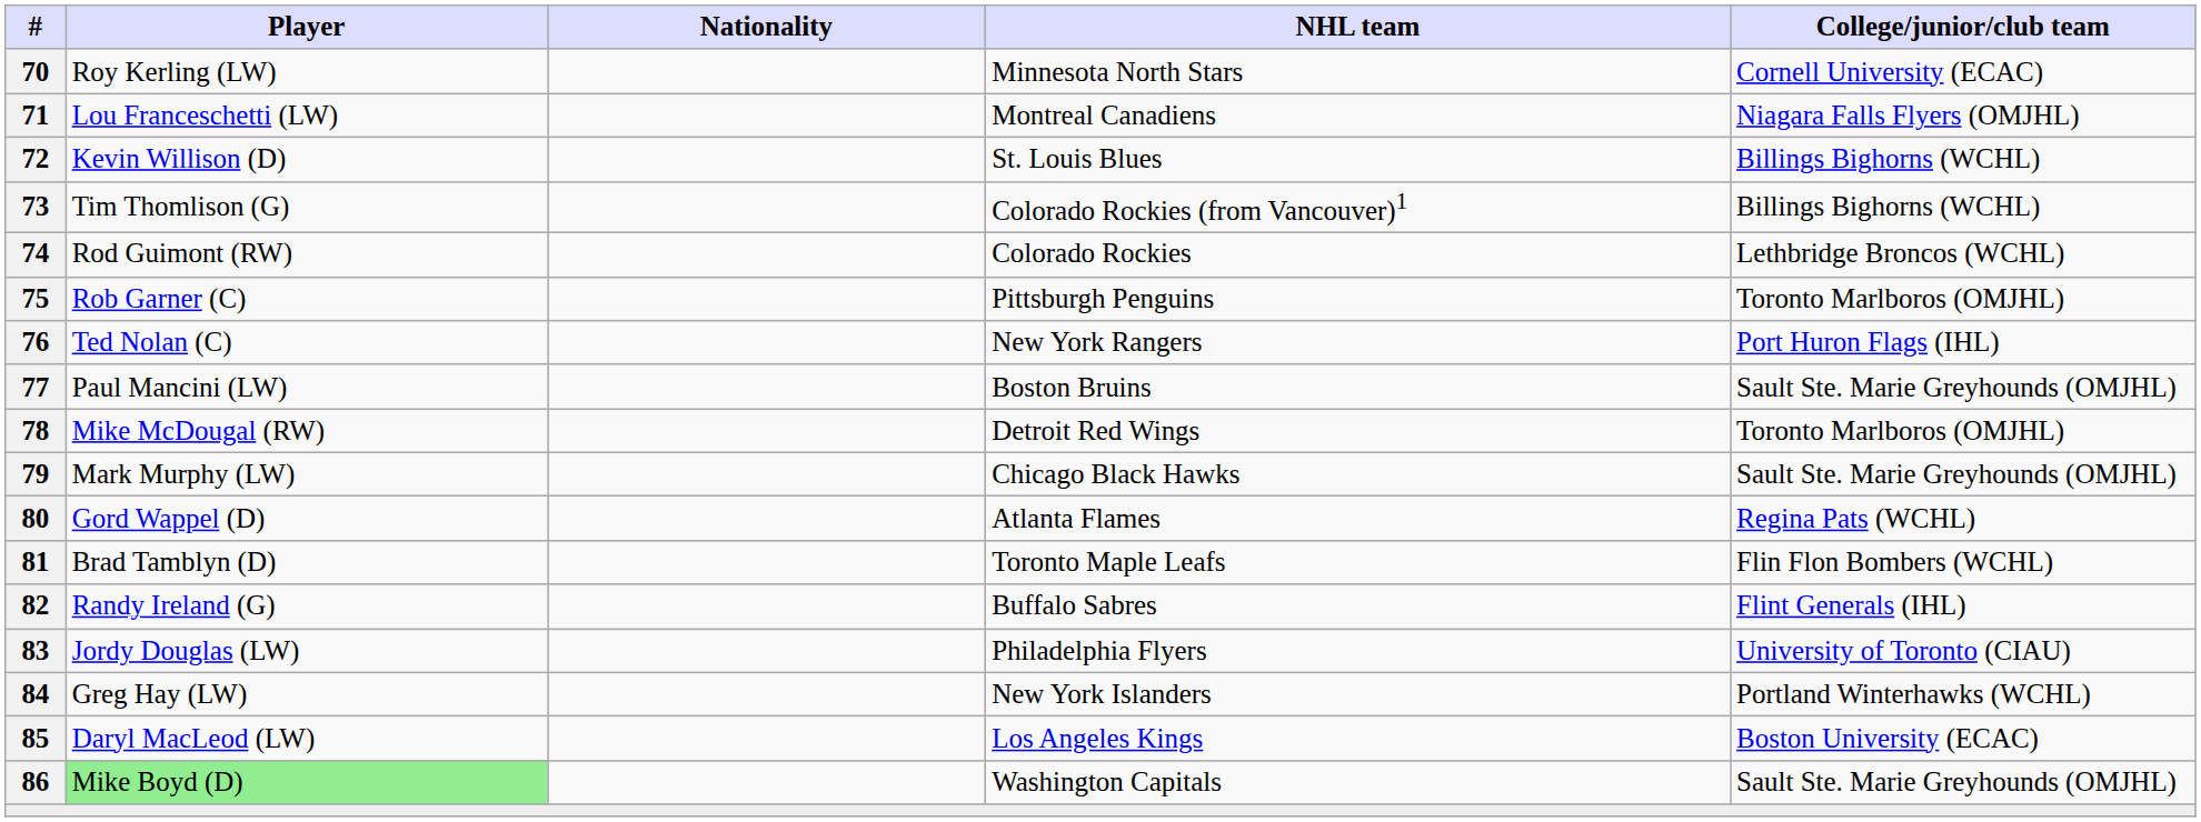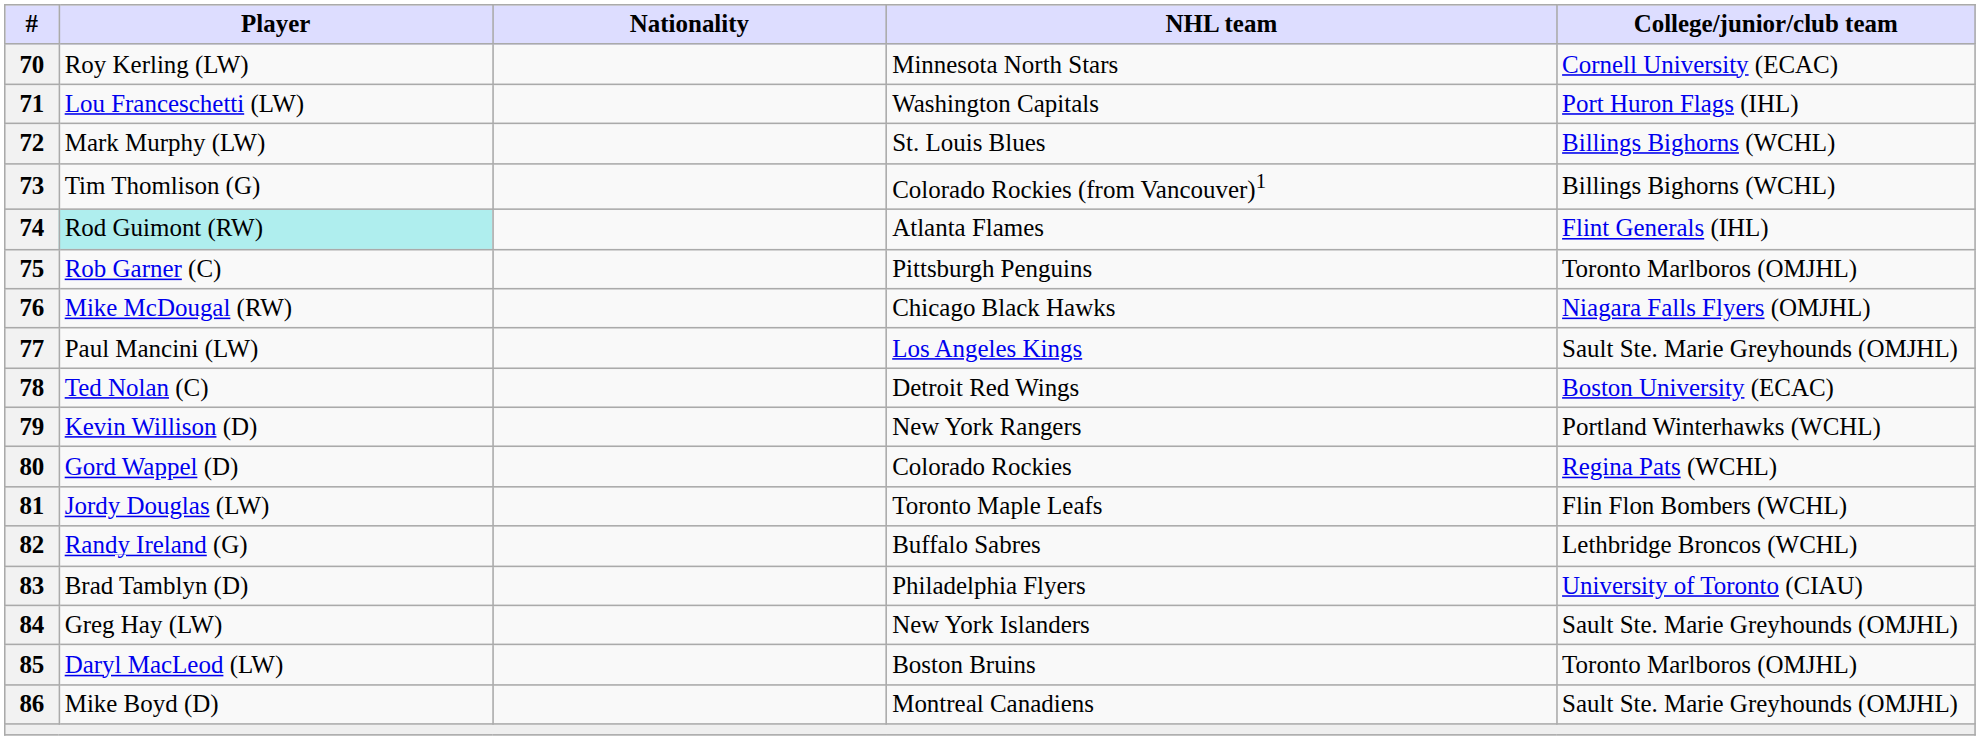 <table class="wikitable" style="width: 100%">
 <tr>
 <th style="background:#ddf; width:2.75%;">#</th>
 <th style="background:#ddf; width:22.0%;">Player</th>
 <th style="background:#ddf; width:20.0%;">Nationality</th>
 <th style="background:#ddf; width:34.0%;">NHL team</th>
 <th style="background:#ddf; width:100.0%;">College/junior/club team</th>
 </tr>
 <tr>
 <th>70</th>
 <td>Roy Kerling (LW)</td>
 <td></td>
 <td>Minnesota North Stars</td>
 <td><a href='#'>Cornell University</a> (ECAC)</td>
 </tr>
 <tr>
 <th>71</th>
 <td><a href='#'>Lou Franceschetti</a> (LW)</td>
 <td></td>
-<td>Montreal Canadiens</td>
-<td><a href='#'>Niagara Falls Flyers</a> (OMJHL)</td>
+<td>Washington Capitals</td>
+<td><a href='#'>Port Huron Flags</a> (IHL)</td>
 </tr>
 <tr>
 <th>72</th>
-<td><a href='#'>Kevin Willison</a> (D)</td>
+<td>Mark Murphy (LW)</td>
 <td></td>
 <td>St. Louis Blues</td>
 <td><a href='#'>Billings Bighorns</a> (WCHL)</td>
 </tr>
 <tr>
 <th>73</th>
 <td>Tim Thomlison (G)</td>
 <td></td>
 <td>Colorado Rockies (from Vancouver)<sup>1</sup></td>
 <td>Billings Bighorns (WCHL)</td>
 </tr>
 <tr>
 <th>74</th>
-<td>Rod Guimont (RW)</td>
+<td style="background: paleturquoise;">Rod Guimont (RW)</td>
 <td></td>
-<td>Colorado Rockies</td>
-<td>Lethbridge Broncos (WCHL)</td>
+<td>Atlanta Flames</td>
+<td><a href='#'>Flint Generals</a> (IHL)</td>
 </tr>
 <tr>
 <th>75</th>
 <td><a href='#'>Rob Garner</a> (C)</td>
 <td></td>
 <td>Pittsburgh Penguins</td>
 <td>Toronto Marlboros (OMJHL)</td>
 </tr>
 <tr>
 <th>76</th>
-<td><a href='#'>Ted Nolan</a> (C)</td>
+<td><a href='#'>Mike McDougal</a> (RW)</td>
 <td></td>
-<td>New York Rangers</td>
-<td><a href='#'>Port Huron Flags</a> (IHL)</td>
+<td>Chicago Black Hawks</td>
+<td><a href='#'>Niagara Falls Flyers</a> (OMJHL)</td>
 </tr>
 <tr>
 <th>77</th>
 <td>Paul Mancini (LW)</td>
 <td></td>
-<td>Boston Bruins</td>
+<td><a href='#'>Los Angeles Kings</a></td>
 <td>Sault Ste. Marie Greyhounds (OMJHL)</td>
 </tr>
 <tr>
 <th>78</th>
-<td><a href='#'>Mike McDougal</a> (RW)</td>
+<td><a href='#'>Ted Nolan</a> (C)</td>
 <td></td>
 <td>Detroit Red Wings</td>
-<td>Toronto Marlboros (OMJHL)</td>
+<td><a href='#'>Boston University</a> (ECAC)</td>
 </tr>
 <tr>
 <th>79</th>
-<td>Mark Murphy (LW)</td>
+<td><a href='#'>Kevin Willison</a> (D)</td>
 <td></td>
-<td>Chicago Black Hawks</td>
-<td>Sault Ste. Marie Greyhounds (OMJHL)</td>
+<td>New York Rangers</td>
+<td>Portland Winterhawks (WCHL)</td>
 </tr>
 <tr>
 <th>80</th>
 <td><a href='#'>Gord Wappel</a> (D)</td>
 <td></td>
-<td>Atlanta Flames</td>
+<td>Colorado Rockies</td>
 <td><a href='#'>Regina Pats</a> (WCHL)</td>
 </tr>
 <tr>
 <th>81</th>
-<td>Brad Tamblyn (D)</td>
+<td><a href='#'>Jordy Douglas</a> (LW)</td>
 <td></td>
 <td>Toronto Maple Leafs</td>
 <td>Flin Flon Bombers (WCHL)</td>
 </tr>
 <tr>
 <th>82</th>
 <td><a href='#'>Randy Ireland</a> (G)</td>
 <td></td>
 <td>Buffalo Sabres</td>
-<td><a href='#'>Flint Generals</a> (IHL)</td>
+<td>Lethbridge Broncos (WCHL)</td>
 </tr>
 <tr>
 <th>83</th>
-<td><a href='#'>Jordy Douglas</a> (LW)</td>
+<td>Brad Tamblyn (D)</td>
 <td></td>
 <td>Philadelphia Flyers</td>
 <td><a href='#'>University of Toronto</a> (CIAU)</td>
 </tr>
 <tr>
 <th>84</th>
 <td>Greg Hay (LW)</td>
 <td></td>
 <td>New York Islanders</td>
-<td>Portland Winterhawks (WCHL)</td>
+<td>Sault Ste. Marie Greyhounds (OMJHL)</td>
 </tr>
 <tr>
 <th>85</th>
 <td><a href='#'>Daryl MacLeod</a> (LW)</td>
 <td></td>
-<td><a href='#'>Los Angeles Kings</a></td>
-<td><a href='#'>Boston University</a> (ECAC)</td>
+<td>Boston Bruins</td>
+<td>Toronto Marlboros (OMJHL)</td>
 </tr>
 <tr>
 <th>86</th>
-<td style="background: lightgreen;">Mike Boyd (D)</td>
+<td>Mike Boyd (D)</td>
 <td></td>
-<td>Washington Capitals</td>
+<td>Montreal Canadiens</td>
 <td>Sault Ste. Marie Greyhounds (OMJHL)</td>
 </tr>
 <tr>
 <td align=center colspan="6" bgcolor="#efefef"></td>
 </tr>
 </table>
